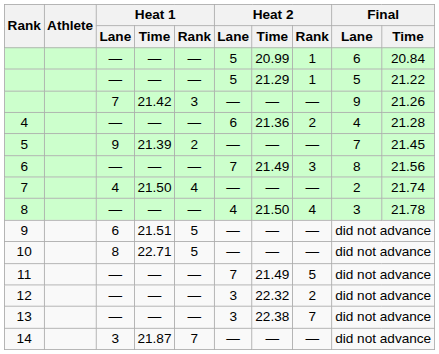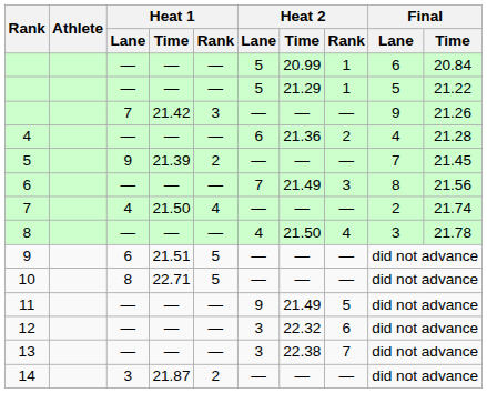 <table class="wikitable sortable"  style="text-align:center">
 <tr>
 <th rowspan="2" data-sort-type=number>Rank</th>
 <th rowspan="2">Athlete</th>
 <th colspan="3">Heat 1</th>
 <th colspan="3">Heat 2</th>
 <th colspan="2">Final</th>
 </tr>
 <tr>
 <th>Lane</th>
 <th>Time</th>
 <th>Rank</th>
 <th>Lane</th>
 <th>Time</th>
 <th>Rank</th>
 <th>Lane</th>
 <th>Time</th>
 </tr>
 <tr bgcolor=ccffcc>
 <td></td>
 <td align="left"></td>
 <td>—</td>
 <td>—</td>
 <td>—</td>
 <td>5</td>
 <td>20.99</td>
 <td>1</td>
 <td>6</td>
 <td>20.84</td>
 </tr>
 <tr bgcolor=ccffcc>
 <td></td>
 <td align="left"></td>
 <td>—</td>
 <td>—</td>
 <td>—</td>
 <td>5</td>
 <td>21.29</td>
 <td>1</td>
 <td>5</td>
 <td>21.22</td>
 </tr>
 <tr bgcolor=ccffcc>
 <td></td>
 <td align="left"></td>
 <td>7</td>
 <td>21.42</td>
 <td>3</td>
 <td>—</td>
 <td>—</td>
 <td>—</td>
 <td>9</td>
 <td>21.26</td>
 </tr>
 <tr bgcolor=ccffcc>
 <td>4</td>
 <td align="left"></td>
 <td>—</td>
 <td>—</td>
 <td>—</td>
 <td>6</td>
 <td>21.36</td>
 <td>2</td>
 <td>4</td>
 <td>21.28</td>
 </tr>
 <tr bgcolor=ccffcc>
 <td>5</td>
 <td align="left"></td>
 <td>9</td>
 <td>21.39</td>
 <td>2</td>
 <td>—</td>
 <td>—</td>
 <td>—</td>
 <td>7</td>
 <td>21.45</td>
 </tr>
 <tr bgcolor=ccffcc>
 <td>6</td>
 <td align="left"></td>
 <td>—</td>
 <td>—</td>
 <td>—</td>
 <td>7</td>
 <td>21.49</td>
 <td>3</td>
 <td>8</td>
 <td>21.56</td>
 </tr>
 <tr bgcolor=ccffcc>
 <td>7</td>
 <td align="left"></td>
 <td>4</td>
 <td>21.50</td>
 <td>4</td>
 <td>—</td>
 <td>—</td>
 <td>—</td>
 <td>2</td>
 <td>21.74</td>
 </tr>
 <tr bgcolor=ccffcc>
 <td>8</td>
 <td align="left"></td>
 <td>—</td>
 <td>—</td>
 <td>—</td>
 <td>4</td>
 <td>21.50</td>
 <td>4</td>
 <td>3</td>
 <td>21.78</td>
 </tr>
 <tr>
 <td>9</td>
 <td align="left"></td>
 <td>6</td>
 <td>21.51</td>
 <td>5</td>
 <td>—</td>
 <td>—</td>
 <td>—</td>
 <td colspan="2">did not advance</td>
 </tr>
 <tr>
 <td>10</td>
 <td align="left"></td>
 <td>8</td>
 <td>22.71</td>
 <td>5</td>
 <td>—</td>
 <td>—</td>
 <td>—</td>
 <td colspan="2">did not advance</td>
 </tr>
 <tr>
 <td>11</td>
 <td align="left"></td>
 <td>—</td>
 <td>—</td>
 <td>—</td>
-<td>7</td>
+<td>9</td>
 <td>21.49</td>
 <td>5</td>
 <td colspan="2">did not advance</td>
 </tr>
 <tr>
 <td>12</td>
 <td align="left"></td>
 <td>—</td>
 <td>—</td>
 <td>—</td>
 <td>3</td>
 <td>22.32</td>
-<td>2</td>
+<td>6</td>
 <td colspan="2">did not advance</td>
 </tr>
 <tr>
 <td>13</td>
 <td align="left"></td>
 <td>—</td>
 <td>—</td>
 <td>—</td>
 <td>3</td>
 <td>22.38</td>
 <td>7</td>
 <td colspan="2">did not advance</td>
 </tr>
 <tr>
 <td>14</td>
 <td align="left"></td>
 <td>3</td>
 <td>21.87</td>
-<td>7</td>
+<td>2</td>
 <td>—</td>
 <td>—</td>
 <td>—</td>
 <td colspan="2">did not advance</td>
 </tr>
 </table>
